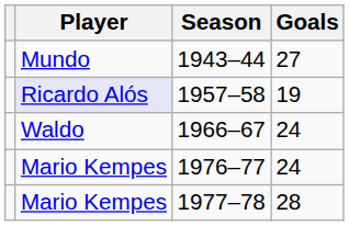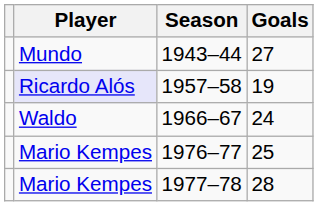 <table border="0" class="wikitable">
 <tr>
 <th></th>
 <th>Player</th>
 <th>Season</th>
 <th>Goals</th>
 </tr>
 <tr>
 <td></td>
 <td><a href='#'>Mundo</a></td>
 <td>1943–44</td>
 <td>27</td>
 </tr>
 <tr>
 <td></td>
 <td style="background: lavender;"><a href='#'>Ricardo Alós</a></td>
 <td>1957–58</td>
 <td>19</td>
 </tr>
 <tr>
 <td></td>
 <td><a href='#'>Waldo</a></td>
 <td>1966–67</td>
 <td>24</td>
 </tr>
 <tr>
 <td></td>
 <td><a href='#'>Mario Kempes</a></td>
 <td>1976–77</td>
-<td>24</td>
+<td>25</td>
 </tr>
 <tr>
 <td></td>
 <td><a href='#'>Mario Kempes</a></td>
 <td>1977–78</td>
 <td>28</td>
 </tr>
 </table>
